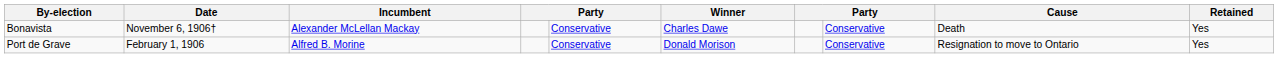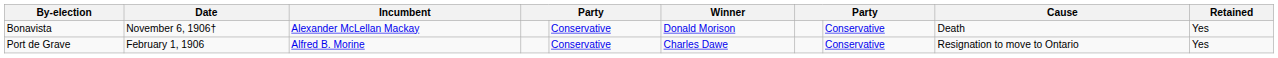 <table class=wikitable style="width:100%">
 <tr>
 <th>By-election</th>
 <th>Date</th>
 <th>Incumbent</th>
 <th colspan=2>Party</th>
 <th>Winner</th>
 <th colspan=2>Party</th>
 <th>Cause</th>
 <th>Retained</th>
 </tr>
 <tr>
 <td>Bonavista</td>
 <td>November 6, 1906†</td>
 <td><a href='#'>Alexander McLellan Mackay</a></td>
 <td>    </td>
 <td><a href='#'>Conservative</a></td>
-<td><a href='#'>Charles Dawe</a></td>
+<td><a href='#'>Donald Morison</a></td>
 <td>    </td>
 <td><a href='#'>Conservative</a></td>
 <td>Death</td>
 <td>Yes</td>
 </tr>
 <tr>
 <td>Port de Grave</td>
 <td>February 1, 1906</td>
 <td><a href='#'>Alfred B. Morine</a></td>
 <td>    </td>
 <td><a href='#'>Conservative</a></td>
-<td><a href='#'>Donald Morison</a></td>
+<td><a href='#'>Charles Dawe</a></td>
 <td>    </td>
 <td><a href='#'>Conservative</a></td>
 <td>Resignation to move to Ontario</td>
 <td>Yes</td>
 </tr>
 </table>
